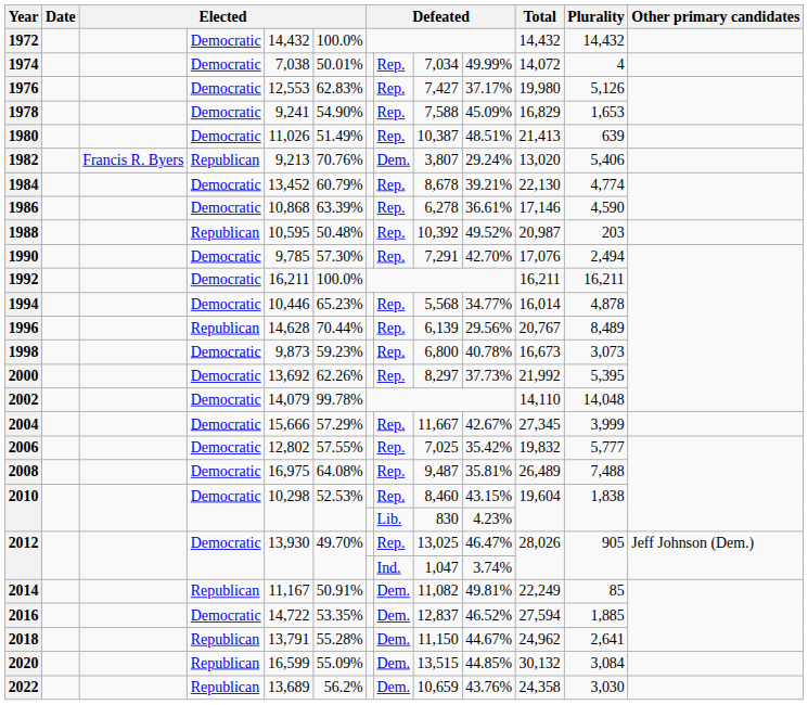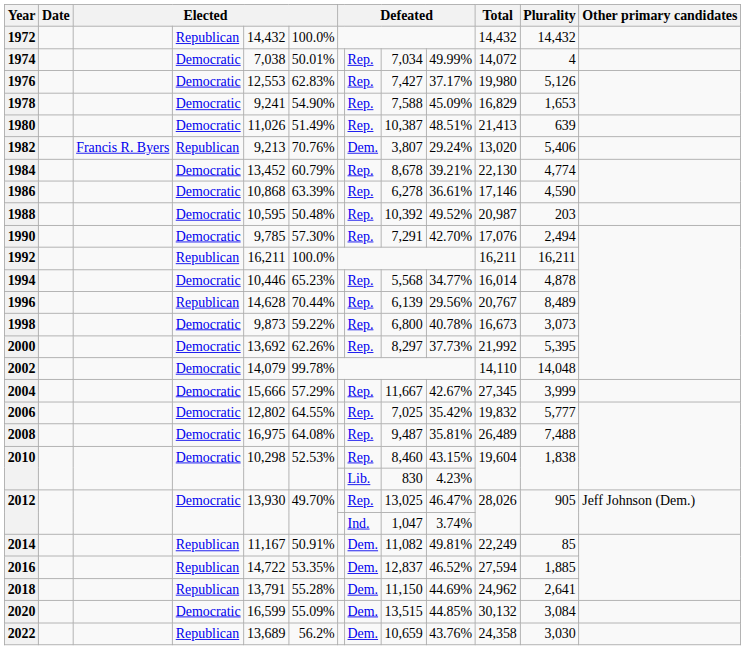 <table class=wikitable>
 <tr>
 <th>Year</th>
 <th>Date</th>
 <th ! colspan="4">Elected</th>
 <th ! colspan="4">Defeated</th>
 <th>Total</th>
 <th>Plurality</th>
 <th>Other primary candidates</th>
 </tr>
 <tr>
 <th valign="top">1972</th>
 <td valign="top"></td>
 <td valign="top"></td>
-<td valign="top" ><a href='#'>Democratic</a></td>
+<td valign="top" ><a href='#'>Republican</a></td>
 <td valign="top" align="right">14,432</td>
 <td valign="top" align="right">100.0%</td>
 <td valign="top" colspan="4"></td>
 <td valign="top" align="right">14,432</td>
 <td valign="top" align="right">14,432</td>
 <td valign="top"></td>
 </tr>
 <tr>
 <th valign="top">1974</th>
 <td valign="top"></td>
 <td valign="top"></td>
 <td valign="top" ><a href='#'>Democratic</a></td>
 <td valign="top" align="right">7,038</td>
 <td valign="top" align="right">50.01%</td>
 <td valign="top"></td>
 <td valign="top" ><a href='#'>Rep.</a></td>
 <td valign="top" align="right">7,034</td>
 <td valign="top" align="right">49.99%</td>
 <td valign="top" align="right">14,072</td>
 <td valign="top" align="right">4</td>
 <td valign="top"></td>
 </tr>
 <tr>
 <th valign="top">1976</th>
 <td valign="top"></td>
 <td valign="top"></td>
 <td valign="top" ><a href='#'>Democratic</a></td>
 <td valign="top" align="right">12,553</td>
 <td valign="top" align="right">62.83%</td>
 <td valign="top"></td>
 <td valign="top" ><a href='#'>Rep.</a></td>
 <td valign="top" align="right">7,427</td>
 <td valign="top" align="right">37.17%</td>
 <td valign="top" align="right">19,980</td>
 <td valign="top" align="right">5,126</td>
 <td valign="top" rowspan="2"></td>
 </tr>
 <tr>
 <th valign="top">1978</th>
 <td valign="top"></td>
 <td valign="top"></td>
 <td valign="top" ><a href='#'>Democratic</a></td>
 <td valign="top" align="right">9,241</td>
 <td valign="top" align="right">54.90%</td>
 <td valign="top"></td>
 <td valign="top" ><a href='#'>Rep.</a></td>
 <td valign="top" align="right">7,588</td>
 <td valign="top" align="right">45.09%</td>
 <td valign="top" align="right">16,829</td>
 <td valign="top" align="right">1,653</td>
 </tr>
 <tr>
 <th valign="top">1980</th>
 <td valign="top"></td>
 <td valign="top"></td>
 <td valign="top" ><a href='#'>Democratic</a></td>
 <td valign="top" align="right">11,026</td>
 <td valign="top" align="right">51.49%</td>
 <td valign="top"></td>
 <td valign="top" ><a href='#'>Rep.</a></td>
 <td valign="top" align="right">10,387</td>
 <td valign="top" align="right">48.51%</td>
 <td valign="top" align="right">21,413</td>
 <td valign="top" align="right">639</td>
 <td valign="top"></td>
 </tr>
 <tr>
 <th valign="top">1982</th>
 <td valign="top"></td>
 <td valign="top"><a href='#'>Francis R. Byers</a></td>
 <td valign="top" ><a href='#'>Republican</a></td>
 <td valign="top" align="right">9,213</td>
 <td valign="top" align="right">70.76%</td>
 <td valign="top"></td>
 <td valign="top" ><a href='#'>Dem.</a></td>
 <td valign="top" align="right">3,807</td>
 <td valign="top" align="right">29.24%</td>
 <td valign="top" align="right">13,020</td>
 <td valign="top" align="right">5,406</td>
 <td valign="top"></td>
 </tr>
 <tr>
 <th valign="top">1984</th>
 <td valign="top"></td>
 <td valign="top"></td>
 <td valign="top" ><a href='#'>Democratic</a></td>
 <td valign="top" align="right">13,452</td>
 <td valign="top" align="right">60.79%</td>
 <td valign="top"></td>
 <td valign="top" ><a href='#'>Rep.</a></td>
 <td valign="top" align="right">8,678</td>
 <td valign="top" align="right">39.21%</td>
 <td valign="top" align="right">22,130</td>
 <td valign="top" align="right">4,774</td>
 <td rowspan="2"></td>
 </tr>
 <tr>
 <th valign="top">1986</th>
 <td valign="top"></td>
 <td valign="top"></td>
 <td valign="top" ><a href='#'>Democratic</a></td>
 <td valign="top" align="right">10,868</td>
 <td valign="top" align="right">63.39%</td>
 <td valign="top"></td>
 <td valign="top" ><a href='#'>Rep.</a></td>
 <td valign="top" align="right">6,278</td>
 <td valign="top" align="right">36.61%</td>
 <td valign="top" align="right">17,146</td>
 <td valign="top" align="right">4,590</td>
 </tr>
 <tr>
 <th valign="top">1988</th>
 <td valign="top"></td>
 <td valign="top"></td>
-<td valign="top" ><a href='#'>Republican</a></td>
+<td valign="top" ><a href='#'>Democratic</a></td>
 <td valign="top" align="right">10,595</td>
 <td valign="top" align="right">50.48%</td>
 <td valign="top"></td>
 <td valign="top" ><a href='#'>Rep.</a></td>
 <td valign="top" align="right">10,392</td>
 <td valign="top" align="right">49.52%</td>
 <td valign="top" align="right">20,987</td>
 <td valign="top" align="right">203</td>
 <td valign="top"></td>
 </tr>
 <tr>
 <th valign="top">1990</th>
 <td valign="top"></td>
 <td valign="top"></td>
 <td valign="top" ><a href='#'>Democratic</a></td>
 <td valign="top" align="right">9,785</td>
 <td valign="top" align="right">57.30%</td>
 <td valign="top"></td>
 <td valign="top" ><a href='#'>Rep.</a></td>
 <td valign="top" align="right">7,291</td>
 <td valign="top" align="right">42.70%</td>
 <td valign="top" align="right">17,076</td>
 <td valign="top" align="right">2,494</td>
 <td rowspan="7"></td>
 </tr>
 <tr>
 <th valign="top">1992</th>
 <td valign="top"></td>
 <td valign="top"></td>
-<td valign="top" ><a href='#'>Democratic</a></td>
+<td valign="top" ><a href='#'>Republican</a></td>
 <td valign="top" align="right">16,211</td>
 <td valign="top" align="right">100.0%</td>
 <td valign="top" colspan="4"></td>
 <td valign="top" align="right">16,211</td>
 <td valign="top" align="right">16,211</td>
 </tr>
 <tr>
 <th valign="top">1994</th>
 <td valign="top"></td>
 <td valign="top"></td>
 <td valign="top" ><a href='#'>Democratic</a></td>
 <td valign="top" align="right">10,446</td>
 <td valign="top" align="right">65.23%</td>
 <td valign="top"></td>
 <td valign="top" ><a href='#'>Rep.</a></td>
 <td valign="top" align="right">5,568</td>
 <td valign="top" align="right">34.77%</td>
 <td valign="top" align="right">16,014</td>
 <td valign="top" align="right">4,878</td>
 </tr>
 <tr>
 <th valign="top">1996</th>
 <td valign="top"></td>
 <td valign="top"></td>
 <td valign="top" ><a href='#'>Republican</a></td>
 <td valign="top" align="right">14,628</td>
 <td valign="top" align="right">70.44%</td>
 <td valign="top"></td>
 <td valign="top" ><a href='#'>Rep.</a></td>
 <td valign="top" align="right">6,139</td>
 <td valign="top" align="right">29.56%</td>
 <td valign="top" align="right">20,767</td>
 <td valign="top" align="right">8,489</td>
 </tr>
 <tr>
 <th valign="top">1998</th>
 <td valign="top"></td>
 <td valign="top"></td>
 <td valign="top" ><a href='#'>Democratic</a></td>
 <td valign="top" align="right">9,873</td>
-<td valign="top" align="right">59.23%</td>
+<td valign="top" align="right">59.22%</td>
 <td valign="top"></td>
 <td valign="top" ><a href='#'>Rep.</a></td>
 <td valign="top" align="right">6,800</td>
 <td valign="top" align="right">40.78%</td>
 <td valign="top" align="right">16,673</td>
 <td valign="top" align="right">3,073</td>
 </tr>
 <tr>
 <th valign="top">2000</th>
 <td valign="top"></td>
 <td valign="top"></td>
 <td valign="top" ><a href='#'>Democratic</a></td>
 <td valign="top" align="right">13,692</td>
 <td valign="top" align="right">62.26%</td>
 <td valign="top"></td>
 <td valign="top" ><a href='#'>Rep.</a></td>
 <td valign="top" align="right">8,297</td>
 <td valign="top" align="right">37.73%</td>
 <td valign="top" align="right">21,992</td>
 <td valign="top" align="right">5,395</td>
 </tr>
 <tr>
 <th valign="top">2002</th>
 <td valign="top"></td>
 <td valign="top"></td>
 <td valign="top" ><a href='#'>Democratic</a></td>
 <td valign="top" align="right">14,079</td>
 <td valign="top" align="right">99.78%</td>
 <td colspan="4"></td>
 <td valign="top" align="right">14,110</td>
 <td valign="top" align="right">14,048</td>
 </tr>
 <tr>
 <th valign="top">2004</th>
 <td valign="top"></td>
 <td valign="top"></td>
 <td valign="top" ><a href='#'>Democratic</a></td>
 <td valign="top" align="right">15,666</td>
 <td valign="top" align="right">57.29%</td>
 <td valign="top"></td>
 <td valign="top" ><a href='#'>Rep.</a></td>
 <td valign="top" align="right">11,667</td>
 <td valign="top" align="right">42.67%</td>
 <td valign="top" align="right">27,345</td>
 <td valign="top" align="right">3,999</td>
 <td valign="top"></td>
 </tr>
 <tr>
 <th valign="top">2006</th>
 <td valign="top"></td>
 <td valign="top"></td>
 <td valign="top" ><a href='#'>Democratic</a></td>
 <td valign="top" align="right">12,802</td>
-<td valign="top" align="right">57.55%</td>
+<td valign="top" align="right">64.55%</td>
 <td valign="top"></td>
 <td valign="top" ><a href='#'>Rep.</a></td>
 <td valign="top" align="right">7,025</td>
 <td valign="top" align="right">35.42%</td>
 <td valign="top" align="right">19,832</td>
 <td valign="top" align="right">5,777</td>
 <td rowspan="4"></td>
 </tr>
 <tr>
 <th valign="top">2008</th>
 <td valign="top"></td>
 <td valign="top"></td>
 <td valign="top" ><a href='#'>Democratic</a></td>
 <td valign="top" align="right">16,975</td>
 <td valign="top" align="right">64.08%</td>
 <td valign="top"></td>
 <td valign="top" ><a href='#'>Rep.</a></td>
 <td valign="top" align="right">9,487</td>
 <td valign="top" align="right">35.81%</td>
 <td valign="top" align="right">26,489</td>
 <td valign="top" align="right">7,488</td>
 </tr>
 <tr>
 <th valign="top" rowspan="2">2010</th>
 <td valign="top" rowspan="2"></td>
 <td valign="top" rowspan="2"></td>
 <td valign="top" rowspan="2" ><a href='#'>Democratic</a></td>
 <td valign="top" rowspan="2" align="right">10,298</td>
 <td valign="top" rowspan="2" align="right">52.53%</td>
 <td valign="top"></td>
 <td valign="top" ><a href='#'>Rep.</a></td>
 <td valign="top" align="right">8,460</td>
 <td valign="top" align="right">43.15%</td>
 <td valign="top" rowspan="2" align="right">19,604</td>
 <td valign="top" rowspan="2" align="right">1,838</td>
 </tr>
 <tr>
 <td valign="top"></td>
 <td valign="top" ><a href='#'>Lib.</a></td>
 <td valign="top" align="right">830</td>
 <td valign="top" align="right">4.23%</td>
 </tr>
 <tr>
 <th valign="top" rowspan="2">2012</th>
 <td valign="top" rowspan="2"></td>
 <td valign="top" rowspan="2"></td>
 <td valign="top" rowspan="2" ><a href='#'>Democratic</a></td>
 <td valign="top" rowspan="2" align="right">13,930</td>
 <td valign="top" rowspan="2" align="right">49.70%</td>
 <td valign="top"></td>
 <td valign="top" ><a href='#'>Rep.</a></td>
 <td valign="top" align="right">13,025</td>
 <td valign="top" align="right">46.47%</td>
 <td valign="top" rowspan="2" align="right">28,026</td>
 <td valign="top" rowspan="2" align="right">905</td>
 <td valign="top" rowspan="2">Jeff Johnson (Dem.)</td>
 </tr>
 <tr>
 <td valign="top"></td>
 <td valign="top" ><a href='#'>Ind.</a></td>
 <td valign="top" align="right">1,047</td>
 <td valign="top" align="right">3.74%</td>
 </tr>
 <tr>
 <th valign="top">2014</th>
 <td valign="top"></td>
 <td valign="top"></td>
 <td valign="top" ><a href='#'>Republican</a></td>
 <td valign="top" align="right">11,167</td>
 <td valign="top" align="right">50.91%</td>
 <td valign="top"></td>
 <td valign="top" ><a href='#'>Dem.</a></td>
 <td valign="top" align="right">11,082</td>
 <td valign="top" align="right">49.81%</td>
 <td valign="top" align="right">22,249</td>
 <td valign="top" align="right">85</td>
 <td rowspan="3"></td>
 </tr>
 <tr>
 <th valign="top">2016</th>
 <td valign="top"></td>
 <td valign="top"></td>
-<td valign="top" ><a href='#'>Democratic</a></td>
+<td valign="top" ><a href='#'>Republican</a></td>
 <td valign="top" align="right">14,722</td>
 <td valign="top" align="right">53.35%</td>
 <td valign="top"></td>
 <td valign="top" ><a href='#'>Dem.</a></td>
 <td valign="top" align="right">12,837</td>
 <td valign="top" align="right">46.52%</td>
 <td valign="top" align="right">27,594</td>
 <td valign="top" align="right">1,885</td>
 </tr>
 <tr>
 <th valign="top">2018</th>
 <td valign="top"></td>
 <td valign="top"></td>
 <td valign="top" ><a href='#'>Republican</a></td>
 <td valign="top" align="right">13,791</td>
 <td valign="top" align="right">55.28%</td>
 <td valign="top"></td>
 <td valign="top" ><a href='#'>Dem.</a></td>
 <td valign="top" align="right">11,150</td>
-<td valign="top" align="right">44.67%</td>
+<td valign="top" align="right">44.69%</td>
 <td valign="top" align="right">24,962</td>
 <td valign="top" align="right">2,641</td>
 </tr>
 <tr>
 <th valign="top">2020</th>
 <td valign="top"></td>
 <td valign="top"></td>
-<td valign="top" ><a href='#'>Republican</a></td>
+<td valign="top" ><a href='#'>Democratic</a></td>
 <td valign="top" align="right">16,599</td>
 <td valign="top" align="right">55.09%</td>
 <td valign="top"></td>
 <td valign="top" ><a href='#'>Dem.</a></td>
 <td valign="top" align="right">13,515</td>
 <td valign="top" align="right">44.85%</td>
 <td valign="top" align="right">30,132</td>
 <td valign="top" align="right">3,084</td>
 <td valign="top"></td>
 </tr>
 <tr>
 <th valign="top">2022</th>
 <td valign="top"></td>
 <td valign="top"></td>
 <td valign="top" ><a href='#'>Republican</a></td>
 <td valign="top" align="right">13,689</td>
 <td valign="top" align="right">56.2%</td>
 <td valign="top"></td>
 <td valign="top" ><a href='#'>Dem.</a></td>
 <td valign="top" align="right">10,659</td>
 <td valign="top" align="right">43.76%</td>
 <td valign="top" align="right">24,358</td>
 <td valign="top" align="right">3,030</td>
 <td valign="top"></td>
 </tr>
 </table>
